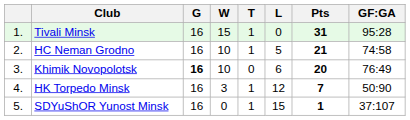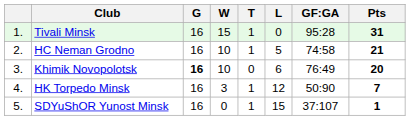 <table class="wikitable">
 <tr>
 <th width="30"></th>
 <th width="200">Club</th>
 <th width="30">G</th>
 <th width="30">W</th>
 <th width="30">T</th>
 <th width="30">L</th>
+<th width="70">GF:GA</th>
 <th width="70">Pts</th>
-<th width="70">GF:GA</th>
 </tr>
 <tr bgcolor="#e6fae6" align="center">
 <td>1.</td>
 <td align="left"><a href='#'>Tivali Minsk</a></td>
 <td>16</td>
 <td>15</td>
 <td>1</td>
 <td>0</td>
+<td>95:28</td>
 <td><strong>31</strong></td>
-<td>95:28</td>
 </tr>
 <tr bgcolor="#FFFFFF" align="center">
 <td>2.</td>
 <td align="left"><a href='#'>HC Neman Grodno</a></td>
 <td>16</td>
 <td>10</td>
 <td>1</td>
 <td>5</td>
+<td>74:58</td>
 <td><strong>21</strong></td>
-<td>74:58</td>
 </tr>
 <tr bgcolor="#FFFFFF" align="center">
 <td>3.</td>
 <td align="left"><a href='#'>Khimik Novopolotsk</a></td>
 <td><strong>16</strong></td>
 <td>10</td>
 <td>0</td>
 <td>6</td>
+<td>76:49</td>
 <td><strong>20</strong></td>
-<td>76:49</td>
 </tr>
 <tr bgcolor="#FFFFFF" align="center">
 <td>4.</td>
 <td align="left"><a href='#'>HK Torpedo Minsk</a></td>
 <td>16</td>
 <td>3</td>
 <td>1</td>
 <td>12</td>
+<td>50:90</td>
 <td><strong>7</strong></td>
-<td>50:90</td>
 </tr>
 <tr bgcolor="#FFFFFF" align="center">
 <td>5.</td>
 <td align="left"><a href='#'>SDYuShOR Yunost Minsk</a></td>
 <td>16</td>
 <td>0</td>
 <td>1</td>
 <td>15</td>
+<td>37:107</td>
 <td><strong>1</strong></td>
-<td>37:107</td>
 </tr>
 </table>
